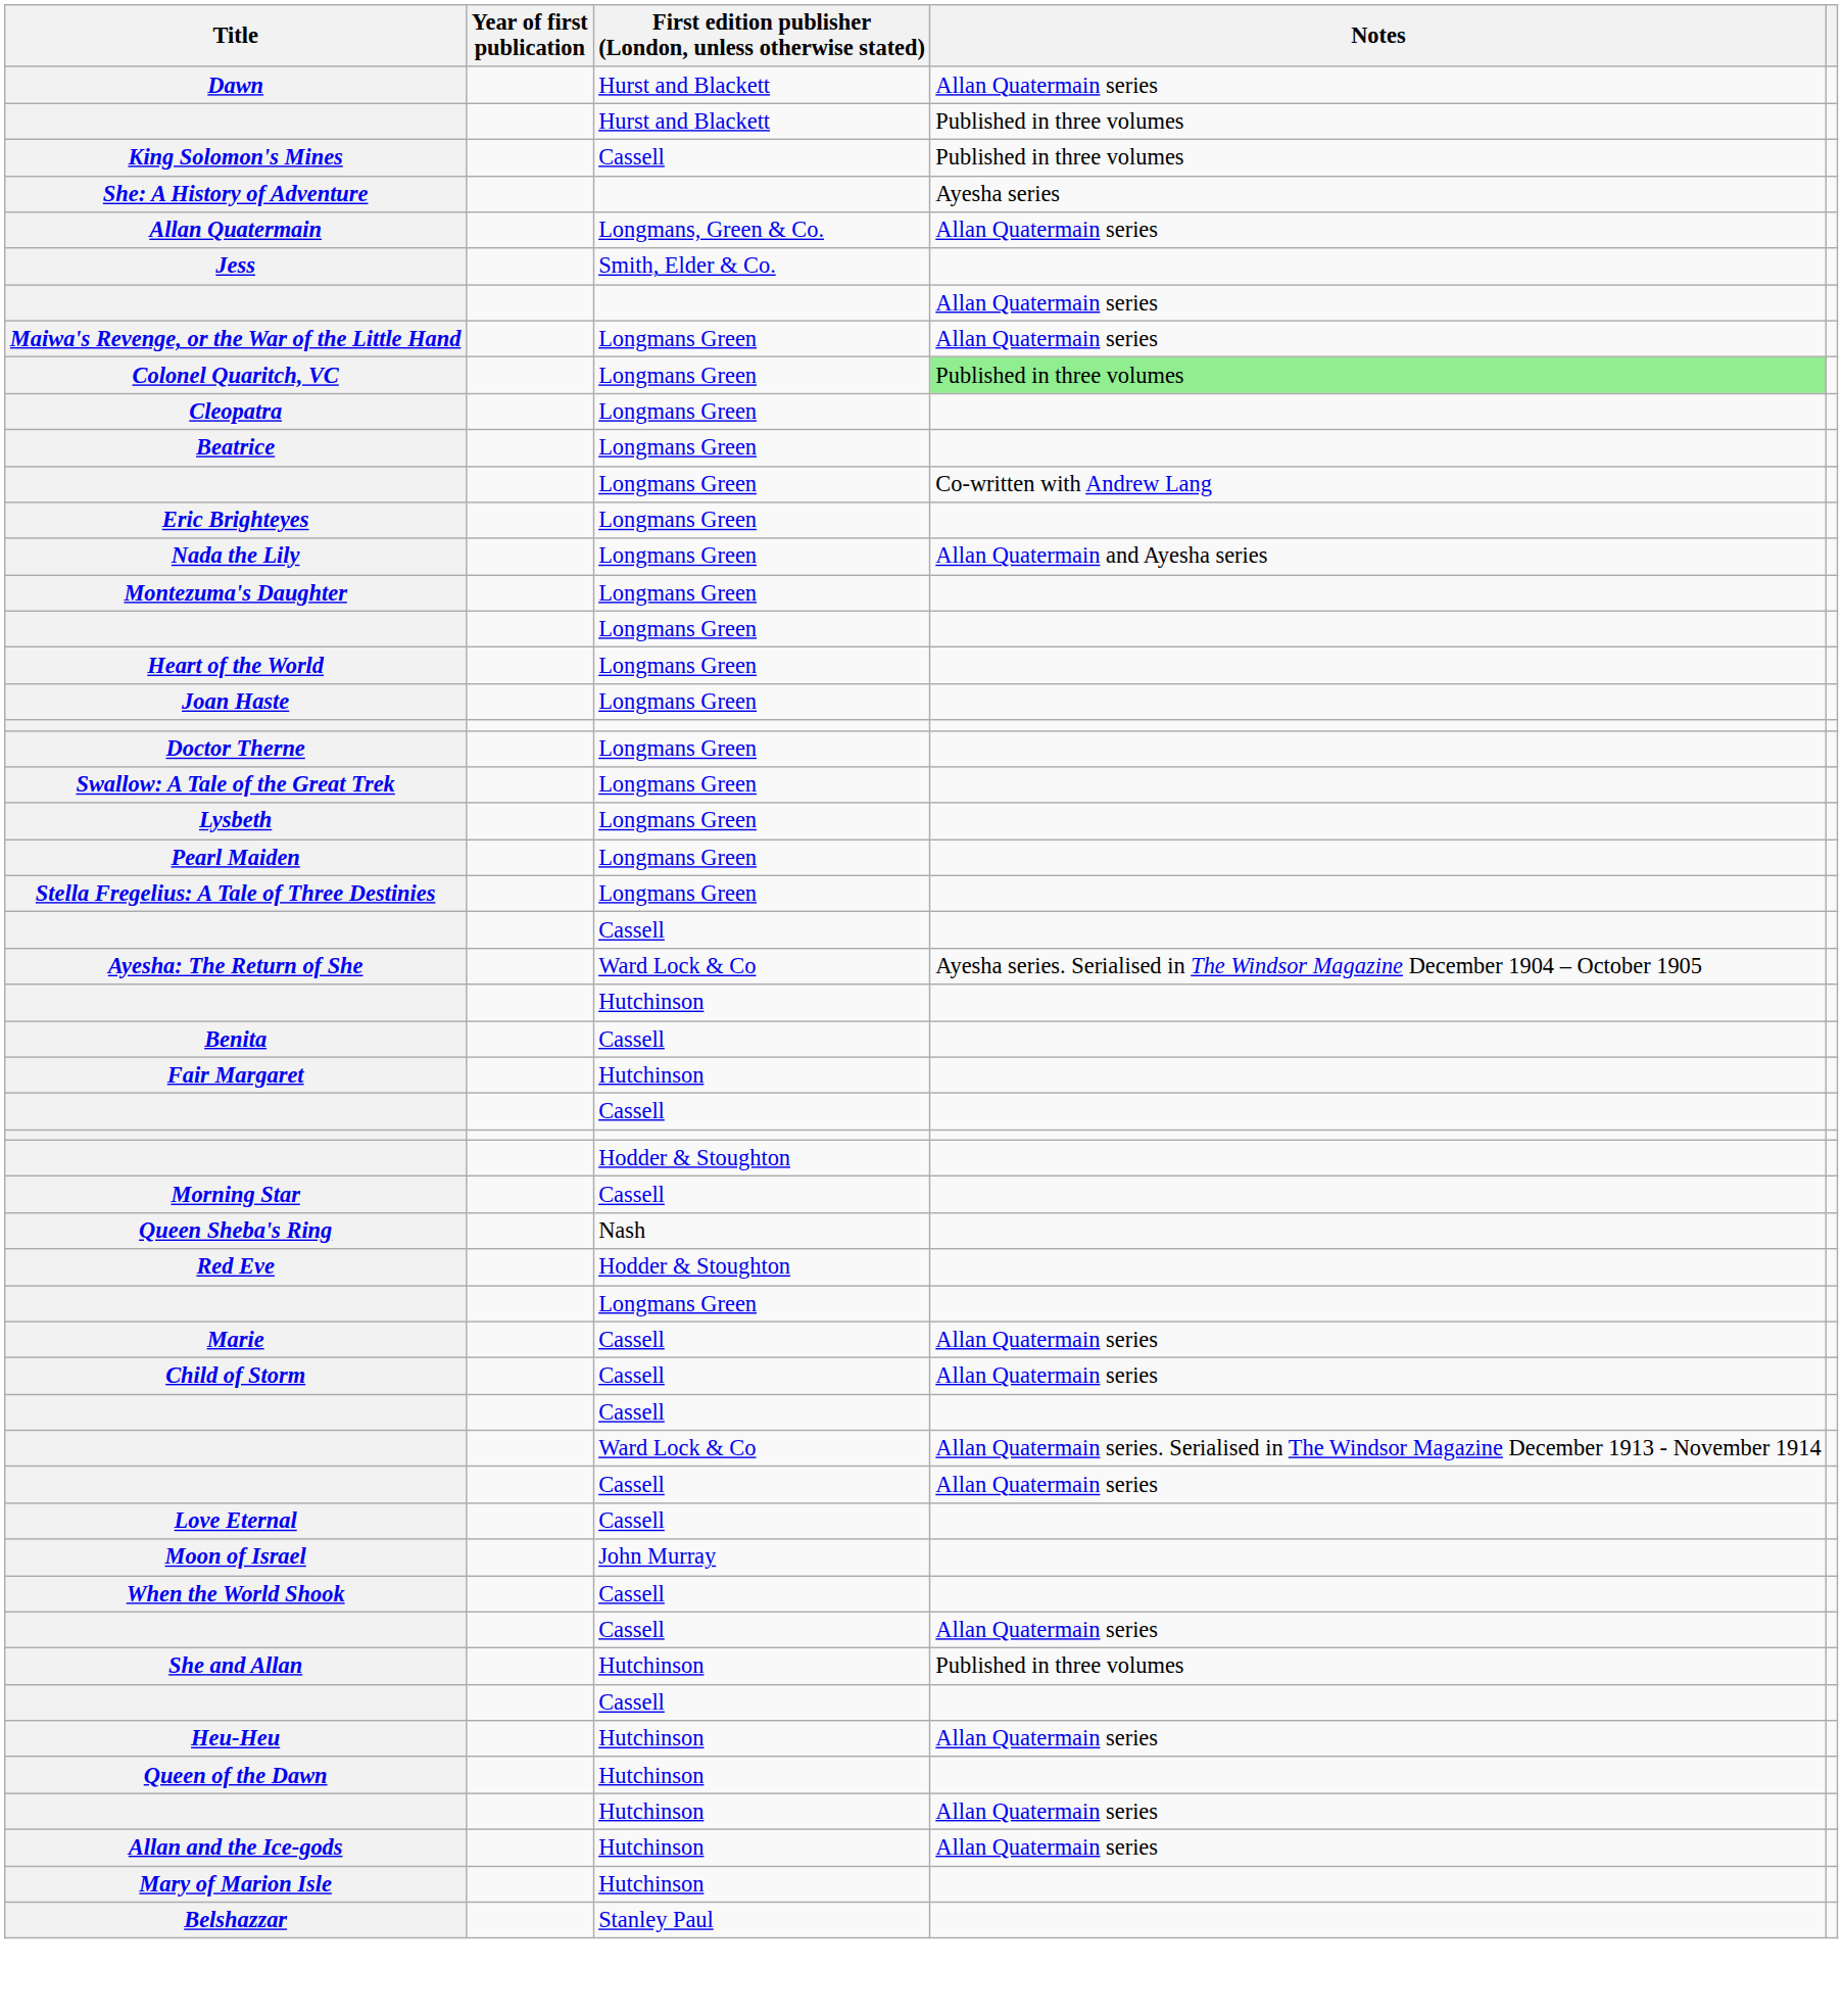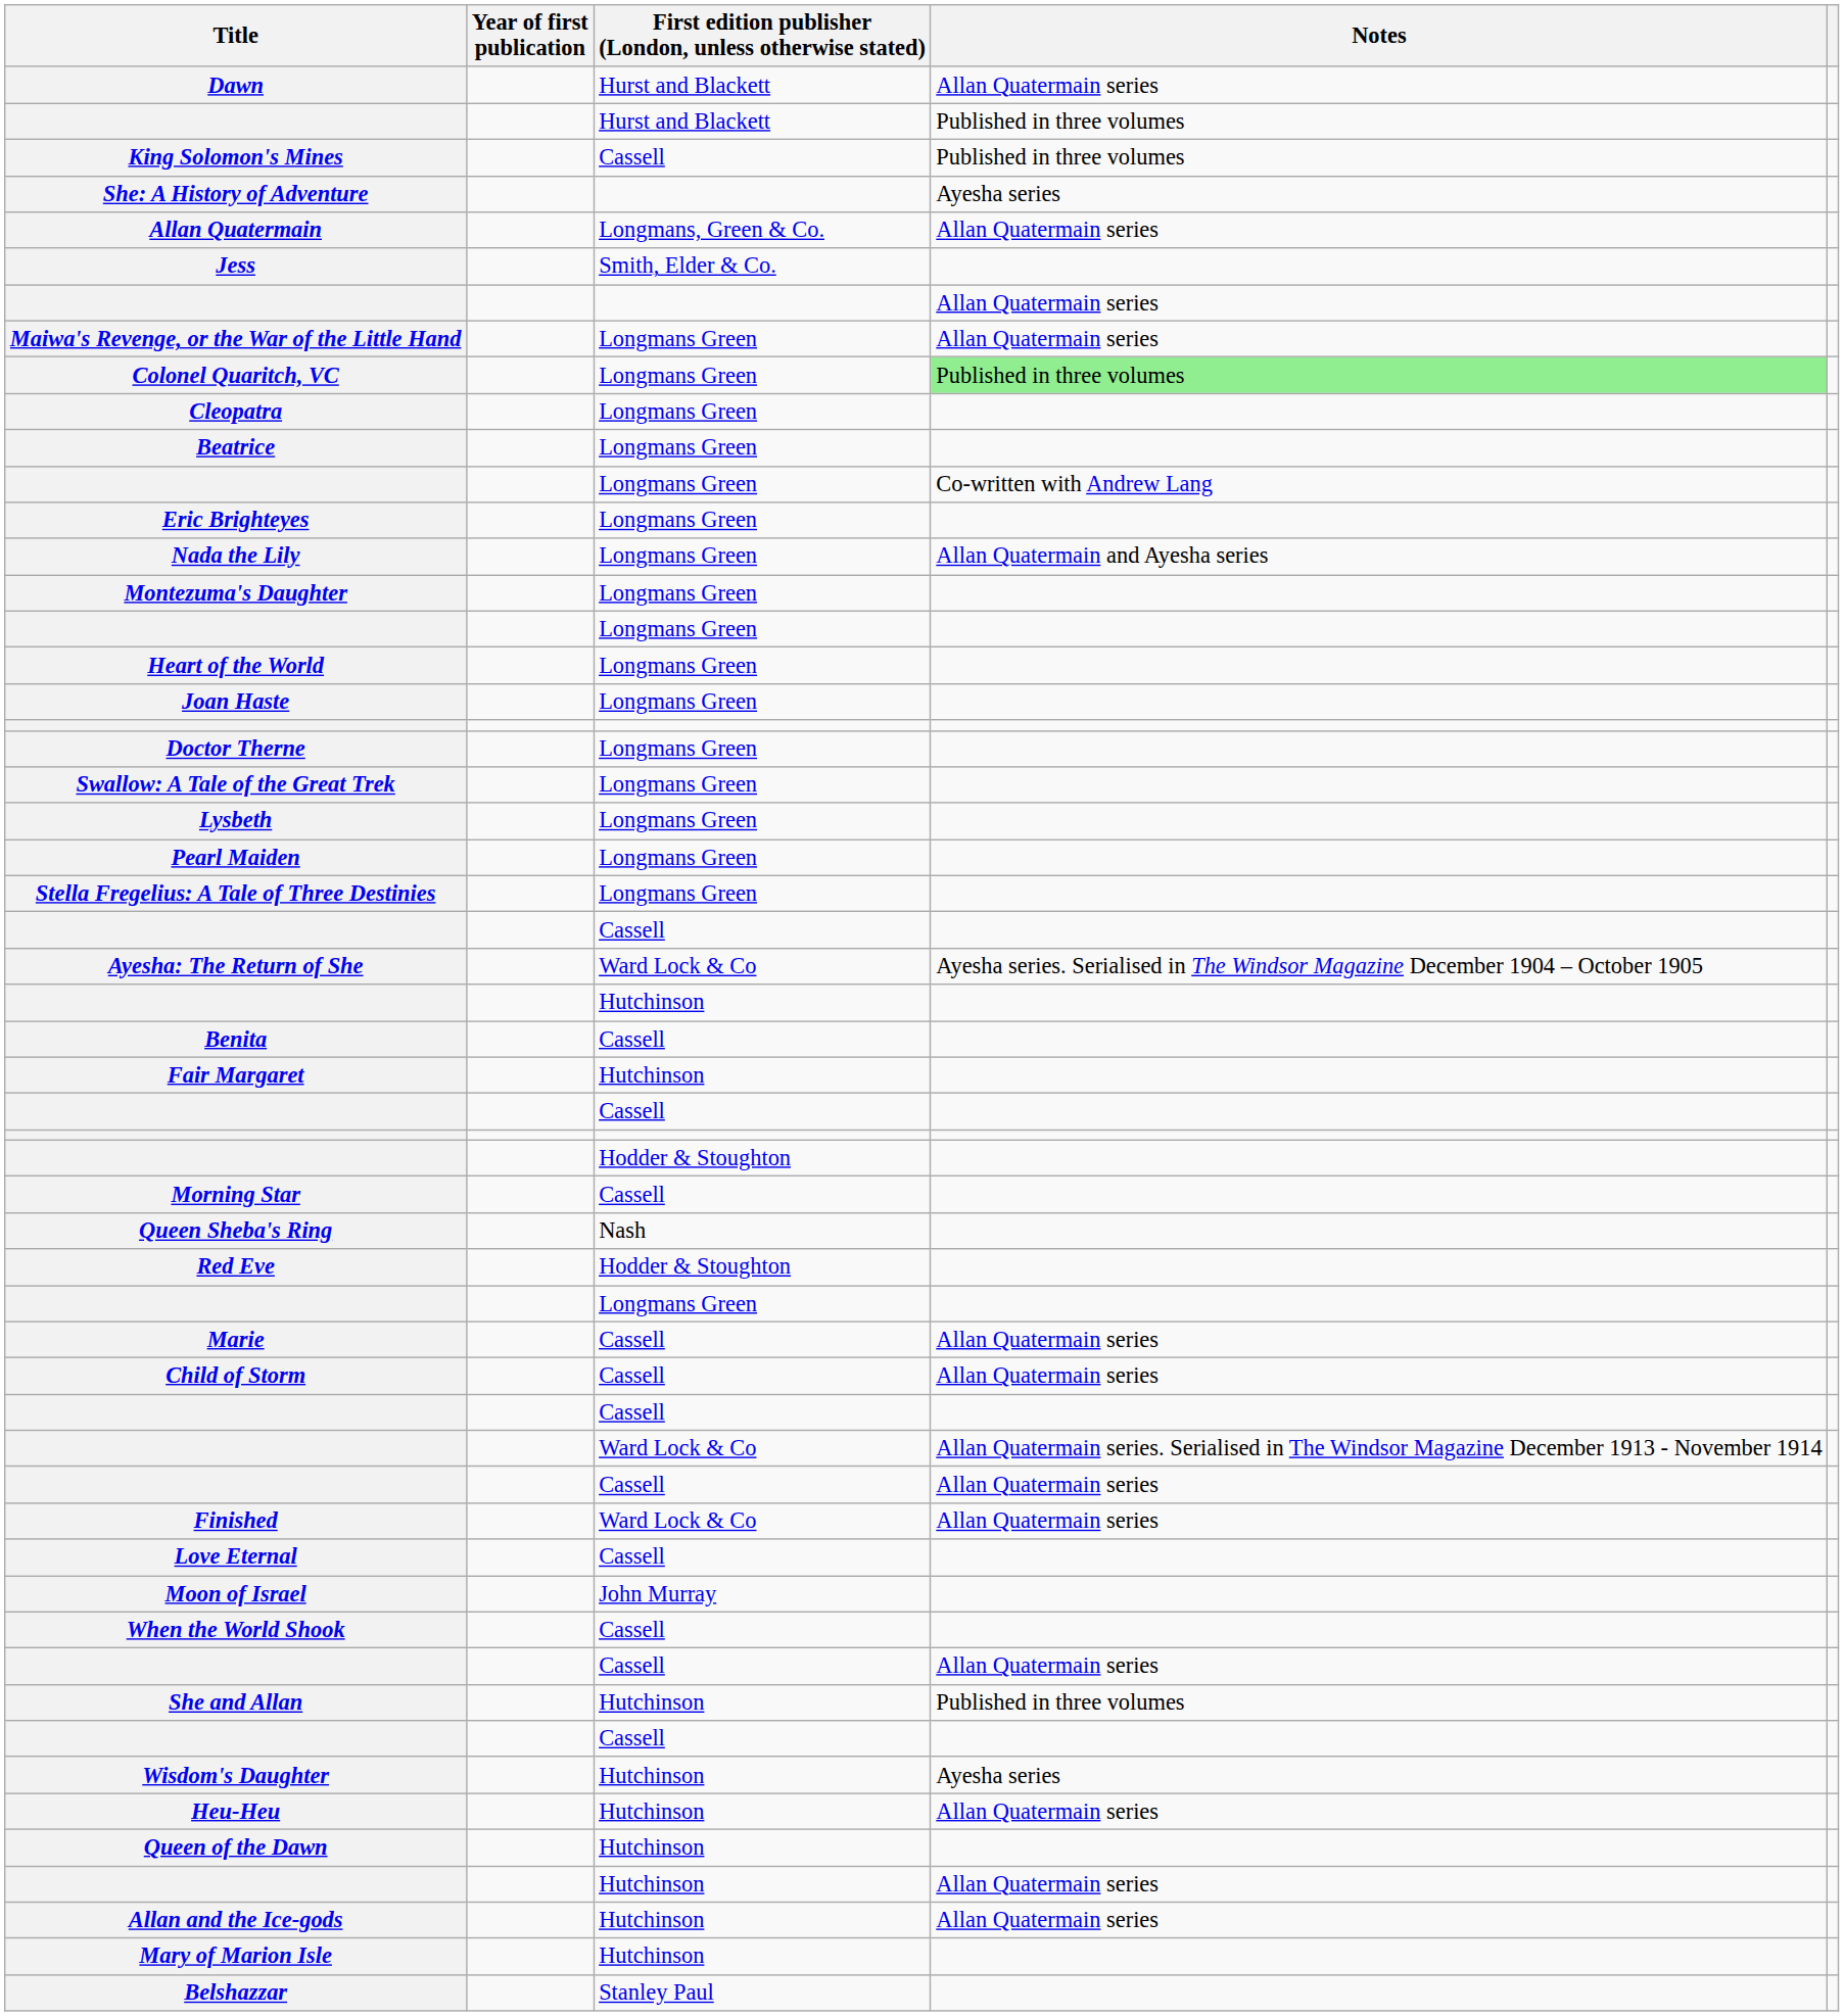 <table class="wikitable plainrowheaders sortable" style="margin-right: 0;">
 <tr>
 <th scope="col">Title</th>
 <th scope="col">Year of first<br>publication</th>
 <th scope="col">First edition publisher<br>(London, unless otherwise stated)</th>
 <th scope="col">Notes</th>
 <th scope="col" class="unsortable"></th>
 </tr>
 <tr>
 <th scope="row"><em><a href='#'>Dawn</a></em></th>
 <td></td>
 <td><a href='#'>Hurst and Blackett</a></td>
 <td><a href='#'>Allan Quatermain</a> series</td>
 <td style="text-align: center;"></td>
 </tr>
 <tr>
 <th scope="row"></th>
 <td></td>
 <td><a href='#'>Hurst and Blackett</a></td>
 <td>Published in three volumes</td>
 <td style="text-align: center;"></td>
 </tr>
 <tr>
 <th scope="row"><em><a href='#'>King Solomon's Mines</a></em></th>
 <td></td>
 <td><a href='#'>Cassell</a></td>
 <td>Published in three volumes</td>
 <td style="text-align: center;"></td>
 </tr>
 <tr>
 <th scope="row"><em><a href='#'>She: A History of Adventure</a></em></th>
 <td></td>
 <td></td>
 <td>Ayesha series</td>
 <td style="text-align: center;"></td>
 </tr>
 <tr>
 <th scope="row"><em><a href='#'>Allan Quatermain</a></em></th>
 <td></td>
 <td><a href='#'>Longmans, Green & Co.</a></td>
 <td><a href='#'>Allan Quatermain</a> series</td>
 <td style="text-align: center;"></td>
 </tr>
 <tr>
 <th scope="row"><em><a href='#'>Jess</a></em></th>
 <td></td>
 <td><a href='#'>Smith, Elder & Co.</a></td>
 <td></td>
 <td style="text-align: center;"></td>
 </tr>
 <tr>
 <th scope="row"></th>
 <td></td>
 <td></td>
 <td><a href='#'>Allan Quatermain</a> series</td>
 <td style="text-align: center;"></td>
 </tr>
 <tr>
 <th scope="row"><em><a href='#'>Maiwa's Revenge, or the War of the Little Hand</a></em></th>
 <td></td>
 <td><a href='#'>Longmans Green</a></td>
 <td><a href='#'>Allan Quatermain</a> series</td>
 <td style="text-align: center;"></td>
 </tr>
 <tr>
 <th scope="row"><em><a href='#'>Colonel Quaritch, VC</a></em></th>
 <td></td>
 <td><a href='#'>Longmans Green</a></td>
 <td style="background: lightgreen;">Published in three volumes</td>
 <td style="text-align: center;"></td>
 </tr>
 <tr>
 <th scope="row"><em><a href='#'>Cleopatra</a></em></th>
 <td></td>
 <td><a href='#'>Longmans Green</a></td>
 <td></td>
 <td style="text-align: center;"></td>
 </tr>
 <tr>
 <th scope="row"><em><a href='#'>Beatrice</a></em></th>
 <td></td>
 <td><a href='#'>Longmans Green</a></td>
 <td></td>
 <td style="text-align: center;"></td>
 </tr>
 <tr>
 <th scope="row"></th>
 <td></td>
 <td><a href='#'>Longmans Green</a></td>
 <td>Co-written with <a href='#'>Andrew Lang</a></td>
 <td style="text-align: center;"></td>
 </tr>
 <tr>
 <th scope="row"><em><a href='#'>Eric Brighteyes</a></em></th>
 <td></td>
 <td><a href='#'>Longmans Green</a></td>
 <td></td>
 <td style="text-align: center;"></td>
 </tr>
 <tr>
 <th scope="row"><em><a href='#'>Nada the Lily</a></em></th>
 <td></td>
 <td><a href='#'>Longmans Green</a></td>
 <td><a href='#'>Allan Quatermain</a> and Ayesha series</td>
 <td style="text-align: center;"></td>
 </tr>
 <tr>
 <th scope="row"><em><a href='#'>Montezuma's Daughter</a></em></th>
 <td></td>
 <td><a href='#'>Longmans Green</a></td>
 <td></td>
 <td style="text-align: center;"></td>
 </tr>
 <tr>
 <th scope="row"></th>
 <td></td>
 <td><a href='#'>Longmans Green</a></td>
 <td></td>
 <td style="text-align: center;"></td>
 </tr>
 <tr>
 <th scope="row"><em><a href='#'>Heart of the World</a></em></th>
 <td></td>
 <td><a href='#'>Longmans Green</a></td>
 <td></td>
 <td style="text-align: center;"></td>
 </tr>
 <tr>
 <th scope="row"><em><a href='#'>Joan Haste</a></em></th>
 <td></td>
 <td><a href='#'>Longmans Green</a></td>
 <td></td>
 <td style="text-align: center;"></td>
 </tr>
 <tr>
 <th scope="row"></th>
 <td></td>
 <td></td>
 <td></td>
 <td style="text-align: center;"></td>
 </tr>
 <tr>
 <th scope="row"><em><a href='#'>Doctor Therne</a></em></th>
 <td></td>
 <td><a href='#'>Longmans Green</a></td>
 <td></td>
 <td style="text-align: center;"></td>
 </tr>
 <tr>
 <th scope="row"><em><a href='#'>Swallow: A Tale of the Great Trek</a></em></th>
 <td></td>
 <td><a href='#'>Longmans Green</a></td>
 <td></td>
 <td style="text-align: center;"></td>
 </tr>
 <tr>
 <th scope="row"><em><a href='#'>Lysbeth</a></em></th>
 <td></td>
 <td><a href='#'>Longmans Green</a></td>
 <td></td>
 <td style="text-align: center;"></td>
 </tr>
 <tr>
 <th scope="row"><em><a href='#'>Pearl Maiden</a></em></th>
 <td></td>
 <td><a href='#'>Longmans Green</a></td>
 <td></td>
 <td style="text-align: center;"></td>
 </tr>
 <tr>
 <th scope="row"><em><a href='#'>Stella Fregelius: A Tale of Three Destinies</a></em></th>
 <td></td>
 <td><a href='#'>Longmans Green</a></td>
 <td></td>
 <td style="text-align: center;"></td>
 </tr>
 <tr>
 <th scope="row"></th>
 <td></td>
 <td><a href='#'>Cassell</a></td>
 <td></td>
 <td style="text-align: center;"></td>
 </tr>
 <tr>
 <th scope="row"><em><a href='#'>Ayesha: The Return of She</a></em></th>
 <td></td>
 <td><a href='#'>Ward Lock & Co</a></td>
 <td>Ayesha series. Serialised in <em><a href='#'>The Windsor Magazine</a></em> December 1904 – October 1905</td>
 <td style="text-align: center;"></td>
 </tr>
 <tr>
 <th scope="row"></th>
 <td></td>
 <td><a href='#'>Hutchinson</a></td>
 <td></td>
 <td style="text-align: center;"></td>
 </tr>
 <tr>
 <th scope="row"><em><a href='#'>Benita</a></em></th>
 <td></td>
 <td><a href='#'>Cassell</a></td>
 <td></td>
 <td style="text-align: center;"></td>
 </tr>
 <tr>
 <th scope="row"><em><a href='#'>Fair Margaret</a></em></th>
 <td></td>
 <td><a href='#'>Hutchinson</a></td>
 <td></td>
 <td style="text-align: center;"></td>
 </tr>
 <tr>
 <th scope="row"></th>
 <td></td>
 <td><a href='#'>Cassell</a></td>
 <td></td>
 <td style="text-align: center;"></td>
 </tr>
 <tr>
 <th scope="row"></th>
 <td></td>
 <td></td>
 <td></td>
 <td style="text-align: center;"></td>
 </tr>
 <tr>
 <th scope="row"></th>
 <td></td>
 <td><a href='#'>Hodder & Stoughton</a></td>
 <td></td>
 <td style="text-align: center;"></td>
 </tr>
 <tr>
 <th scope="row"><em><a href='#'>Morning Star</a></em></th>
 <td></td>
 <td><a href='#'>Cassell</a></td>
 <td></td>
 <td style="text-align: center;"></td>
 </tr>
 <tr>
 <th scope="row"><em><a href='#'>Queen Sheba's Ring</a></em></th>
 <td></td>
 <td>Nash</td>
 <td></td>
 <td style="text-align: center;"></td>
 </tr>
 <tr>
 <th scope="row"><em><a href='#'>Red Eve</a></em></th>
 <td></td>
 <td><a href='#'>Hodder & Stoughton</a></td>
 <td></td>
 <td style="text-align: center;"></td>
 </tr>
 <tr>
 <th scope="row"></th>
 <td></td>
 <td><a href='#'>Longmans Green</a></td>
 <td></td>
 <td style="text-align: center;"></td>
 </tr>
 <tr>
 <th scope="row"><em><a href='#'>Marie</a></em></th>
 <td></td>
 <td><a href='#'>Cassell</a></td>
 <td><a href='#'>Allan Quatermain</a> series</td>
 <td style="text-align: center;"></td>
 </tr>
 <tr>
 <th scope="row"><em><a href='#'>Child of Storm</a></em></th>
 <td></td>
 <td><a href='#'>Cassell</a></td>
 <td><a href='#'>Allan Quatermain</a> series</td>
 <td style="text-align: center;"></td>
 </tr>
 <tr>
 <th scope="row"></th>
 <td></td>
 <td><a href='#'>Cassell</a></td>
 <td></td>
 <td style="text-align: center;"></td>
 </tr>
 <tr>
 <th scope="row"></th>
 <td></td>
 <td><a href='#'>Ward Lock & Co</a></td>
 <td><a href='#'>Allan Quatermain</a> series. Serialised in <a href='#'>The Windsor Magazine</a> December 1913 - November 1914</td>
 <td style="text-align: center;"></td>
 </tr>
 <tr>
 <th scope="row"></th>
 <td></td>
 <td><a href='#'>Cassell</a></td>
 <td><a href='#'>Allan Quatermain</a> series</td>
 <td style="text-align: center;"></td>
 </tr>
 <tr>
+<th scope="row"><em><a href='#'>Finished</a></em></th>
+<td></td>
+<td><a href='#'>Ward Lock & Co</a></td>
+<td><a href='#'>Allan Quatermain</a> series</td>
+<td style="text-align: center;"></td>
+</tr>
+<tr>
 <th scope="row"><em><a href='#'>Love Eternal</a></em></th>
 <td></td>
 <td><a href='#'>Cassell</a></td>
 <td></td>
 <td style="text-align: center;"></td>
 </tr>
 <tr>
 <th scope="row"><em><a href='#'>Moon of Israel</a></em></th>
 <td></td>
 <td><a href='#'>John Murray</a></td>
 <td></td>
 <td style="text-align: center;"></td>
 </tr>
 <tr>
 <th scope="row"><em><a href='#'>When the World Shook</a></em></th>
 <td></td>
 <td><a href='#'>Cassell</a></td>
 <td></td>
 <td style="text-align: center;"></td>
 </tr>
 <tr>
 <th scope="row"></th>
 <td></td>
 <td><a href='#'>Cassell</a></td>
 <td><a href='#'>Allan Quatermain</a> series</td>
 <td style="text-align: center;"></td>
 </tr>
 <tr>
 <th scope="row"><em><a href='#'>She and Allan</a></em></th>
 <td></td>
 <td><a href='#'>Hutchinson</a></td>
 <td>Published in three volumes</td>
 <td style="text-align: center;"></td>
 </tr>
 <tr>
 <th scope="row"></th>
 <td></td>
 <td><a href='#'>Cassell</a></td>
 <td></td>
+<td style="text-align: center;"></td>
+</tr>
+<tr>
+<th scope="row"><em><a href='#'>Wisdom's Daughter</a></em></th>
+<td></td>
+<td><a href='#'>Hutchinson</a></td>
+<td>Ayesha series</td>
 <td style="text-align: center;"></td>
 </tr>
 <tr>
 <th scope="row"><em><a href='#'>Heu-Heu</a></em></th>
 <td></td>
 <td><a href='#'>Hutchinson</a></td>
 <td><a href='#'>Allan Quatermain</a> series</td>
 <td style="text-align: center;"></td>
 </tr>
 <tr>
 <th scope="row"><em><a href='#'>Queen of the Dawn</a></em></th>
 <td></td>
 <td><a href='#'>Hutchinson</a></td>
 <td></td>
 <td style="text-align: center;"></td>
 </tr>
 <tr>
 <th scope="row"></th>
 <td></td>
 <td><a href='#'>Hutchinson</a></td>
 <td><a href='#'>Allan Quatermain</a> series</td>
 <td style="text-align: center;"></td>
 </tr>
 <tr>
 <th scope="row"><em><a href='#'>Allan and the Ice-gods</a></em></th>
 <td></td>
 <td><a href='#'>Hutchinson</a></td>
 <td><a href='#'>Allan Quatermain</a> series</td>
 <td style="text-align: center;"></td>
 </tr>
 <tr>
 <th scope="row"><em><a href='#'>Mary of Marion Isle</a></em></th>
 <td></td>
 <td><a href='#'>Hutchinson</a></td>
 <td></td>
 <td style="text-align: center;"></td>
 </tr>
 <tr>
 <th scope="row"><em><a href='#'>Belshazzar</a></em></th>
 <td></td>
 <td><a href='#'>Stanley Paul</a></td>
 <td></td>
 <td style="text-align: center;"></td>
 </tr>
 </table>
